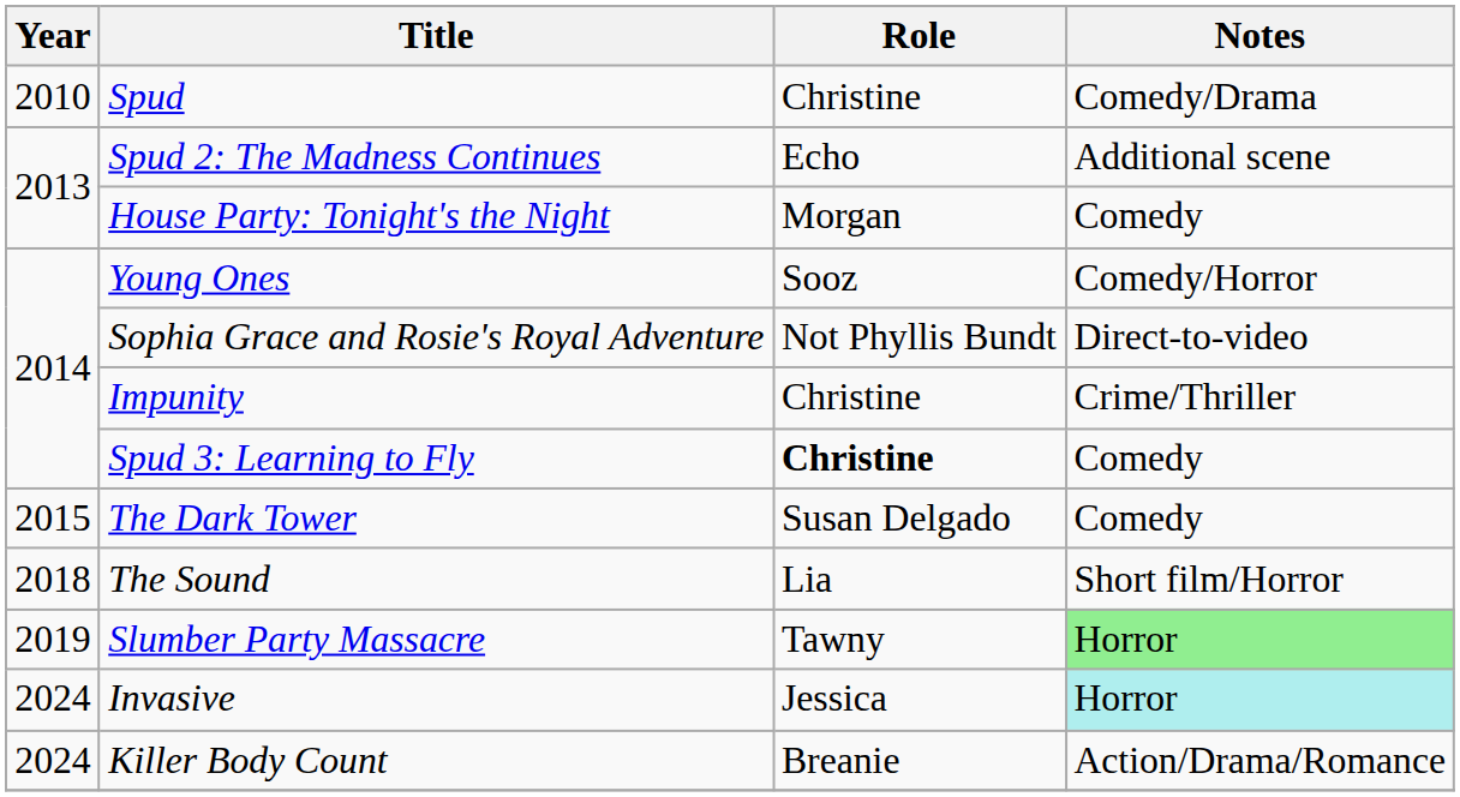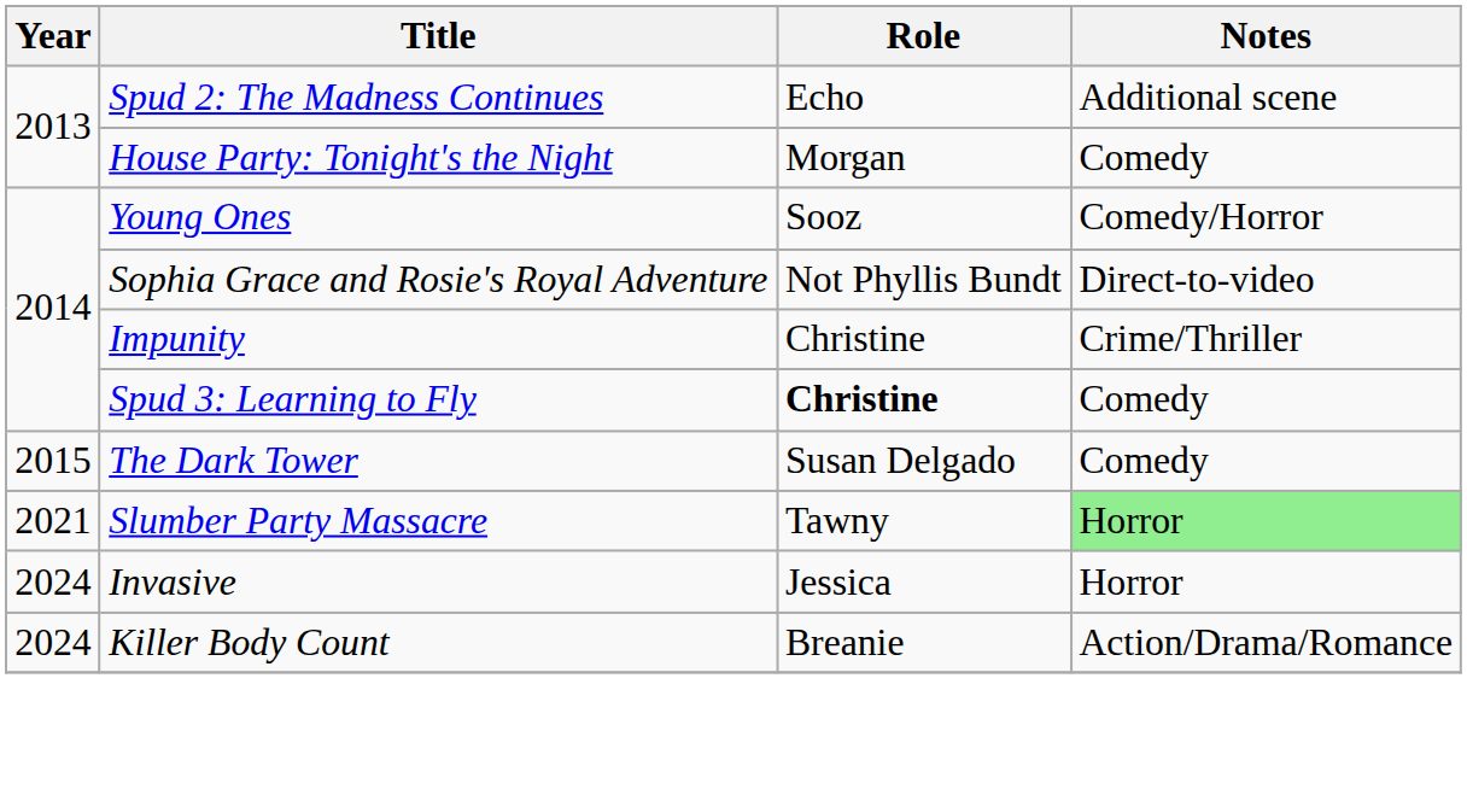 <table class="wikitable">
 <tr>
 <th>Year</th>
 <th>Title</th>
 <th>Role</th>
 <th>Notes</th>
-</tr>
-<tr>
-<td>2010</td>
-<td><em><a href='#'>Spud</a></em></td>
-<td>Christine</td>
-<td>Comedy/Drama</td>
 </tr>
 <tr>
 <td rowspan="2">2013</td>
 <td><em><a href='#'>Spud 2: The Madness Continues</a></em></td>
 <td>Echo</td>
 <td>Additional scene</td>
 </tr>
 <tr>
 <td><em><a href='#'>House Party: Tonight's the Night</a></em></td>
 <td>Morgan</td>
 <td>Comedy</td>
 </tr>
 <tr>
 <td rowspan="4">2014</td>
 <td><em><a href='#'>Young Ones</a></em></td>
 <td>Sooz</td>
 <td>Comedy/Horror</td>
 </tr>
 <tr>
 <td><em>Sophia Grace and Rosie's Royal Adventure</em></td>
 <td>Not Phyllis Bundt</td>
 <td>Direct-to-video</td>
 </tr>
 <tr>
 <td><em><a href='#'>Impunity</a></em></td>
 <td>Christine</td>
 <td>Crime/Thriller</td>
 </tr>
 <tr>
 <td><em><a href='#'>Spud 3: Learning to Fly</a></em></td>
 <td><strong>Christine</strong></td>
 <td>Comedy</td>
 </tr>
 <tr>
 <td>2015</td>
 <td><em><a href='#'>The Dark Tower</a></em></td>
 <td>Susan Delgado</td>
 <td>Comedy</td>
 </tr>
 <tr>
-<td>2018</td>
-<td><em>The Sound</em></td>
-<td>Lia</td>
-<td>Short film/Horror</td>
-</tr>
-<tr>
-<td>2019</td>
+<td>2021</td>
 <td><em><a href='#'>Slumber Party Massacre</a></em></td>
 <td>Tawny</td>
 <td style="background: lightgreen;">Horror</td>
 </tr>
 <tr>
 <td>2024</td>
 <td><em>Invasive</em></td>
 <td>Jessica</td>
-<td style="background: paleturquoise;">Horror</td>
+<td>Horror</td>
 </tr>
 <tr>
 <td>2024</td>
 <td><em>Killer Body Count</em></td>
 <td>Breanie</td>
 <td>Action/Drama/Romance</td>
 </tr>
 <tr>
 </tr>
 </table>
